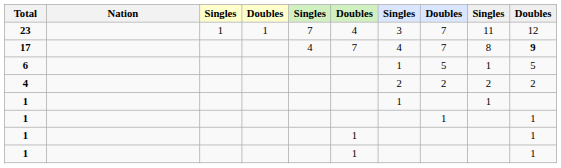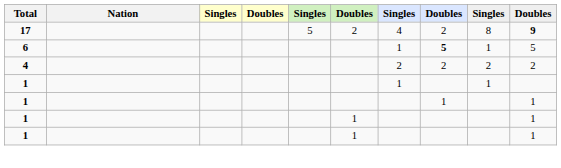 <table class="sortable wikitable" style="font-size:90%;">
 <tr>
 <th width=50>Total</th>
 <th width=200>Nation</th>
 <th style="width:47px; background:#ffc;"> Singles </th>
 <th style="width:47px; background:#ffc;"> Doubles </th>
 <th style="width:47px; background:#d0f0c0;"> Singles </th>
 <th style="width:47px; background:#d0f0c0;"> Doubles </th>
 <th style="width:47px; background:#DAE6FF;"> Singles </th>
 <th style="width:47px; background:#DAE6FF;"> Doubles </th>
 <th style="width:47px; background:#efefef;"> Singles </th>
 <th style="width:47px; background:#efefef;"> Doubles </th>
 </tr>
 <tr align=center>
-<td><strong>23</strong></td>
-<td align=left></td>
-<td>1</td>
-<td>1</td>
-<td>7</td>
-<td>4</td>
-<td>3</td>
-<td>7</td>
-<td>11</td>
-<td>12</td>
-</tr>
-<tr align=center>
 <td><strong>17</strong></td>
 <td align=left></td>
 <td></td>
 <td></td>
+<td>5</td>
+<td>2</td>
 <td>4</td>
-<td>7</td>
-<td>4</td>
-<td>7</td>
+<td>2</td>
 <td>8</td>
 <td><strong>9</strong></td>
 </tr>
 <tr align=center>
 <td><strong>6</strong></td>
 <td align=left></td>
 <td></td>
 <td></td>
 <td></td>
 <td></td>
 <td>1</td>
-<td>5</td>
+<td><strong>5</strong></td>
 <td>1</td>
 <td>5</td>
 </tr>
 <tr align=center>
 <td><strong>4</strong></td>
 <td align=left></td>
 <td></td>
 <td></td>
 <td></td>
 <td></td>
 <td>2</td>
 <td>2</td>
 <td>2</td>
 <td>2</td>
 </tr>
 <tr align=center>
 <td><strong>1</strong></td>
 <td align=left></td>
 <td></td>
 <td></td>
 <td></td>
 <td></td>
 <td>1</td>
 <td></td>
 <td>1</td>
 <td></td>
 </tr>
 <tr align=center>
 <td><strong>1</strong></td>
 <td align=left></td>
 <td></td>
 <td></td>
 <td></td>
 <td></td>
 <td></td>
 <td>1</td>
 <td></td>
 <td>1</td>
 </tr>
 <tr align=center>
 <td><strong>1</strong></td>
 <td align=left></td>
 <td></td>
 <td></td>
 <td></td>
 <td>1</td>
 <td></td>
 <td></td>
 <td></td>
 <td>1</td>
 </tr>
 <tr align=center>
 <td><strong>1</strong></td>
 <td align=left></td>
 <td></td>
 <td></td>
 <td></td>
 <td>1</td>
 <td></td>
 <td></td>
 <td></td>
 <td>1</td>
 </tr>
 </table>
